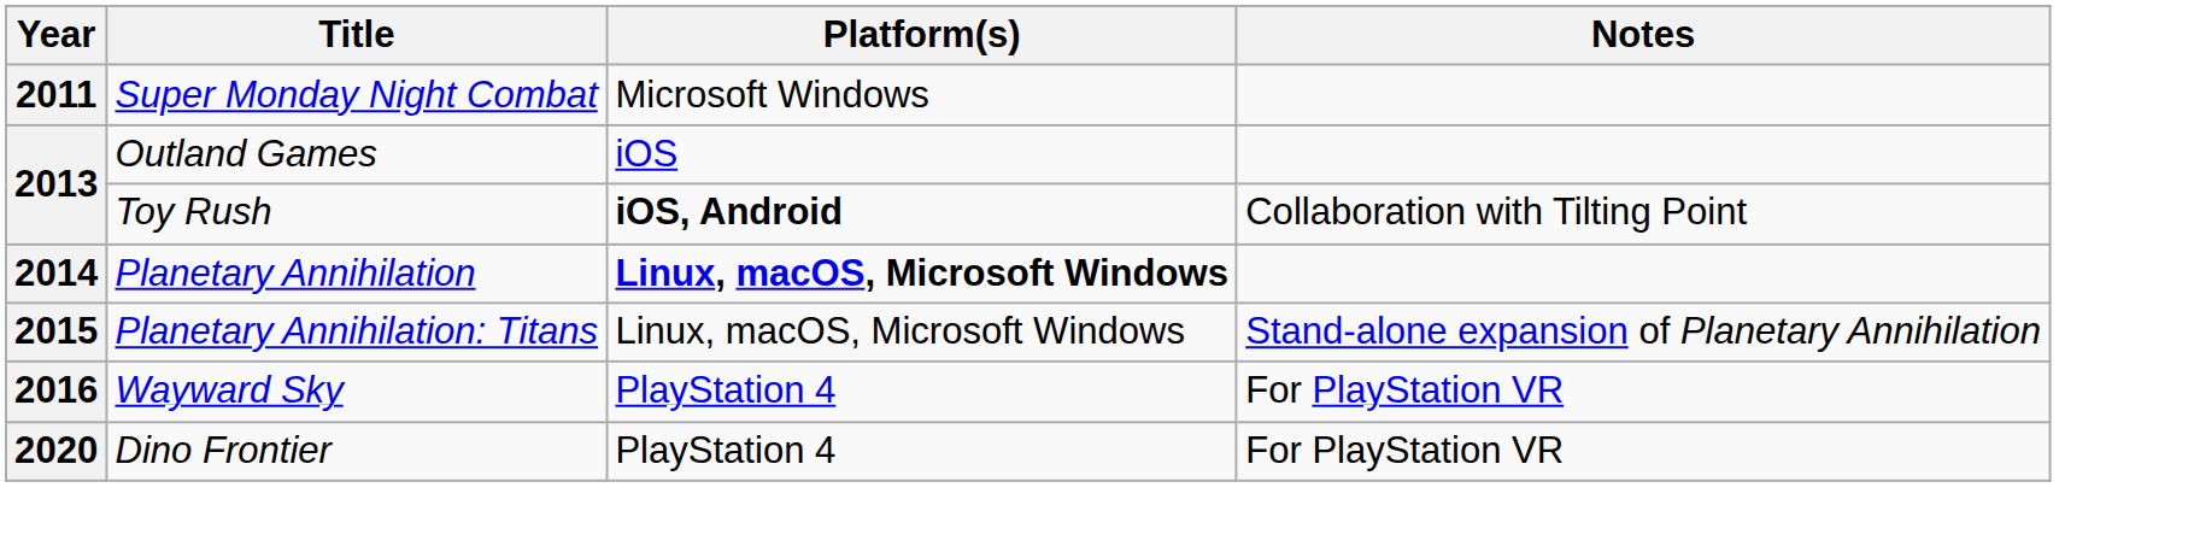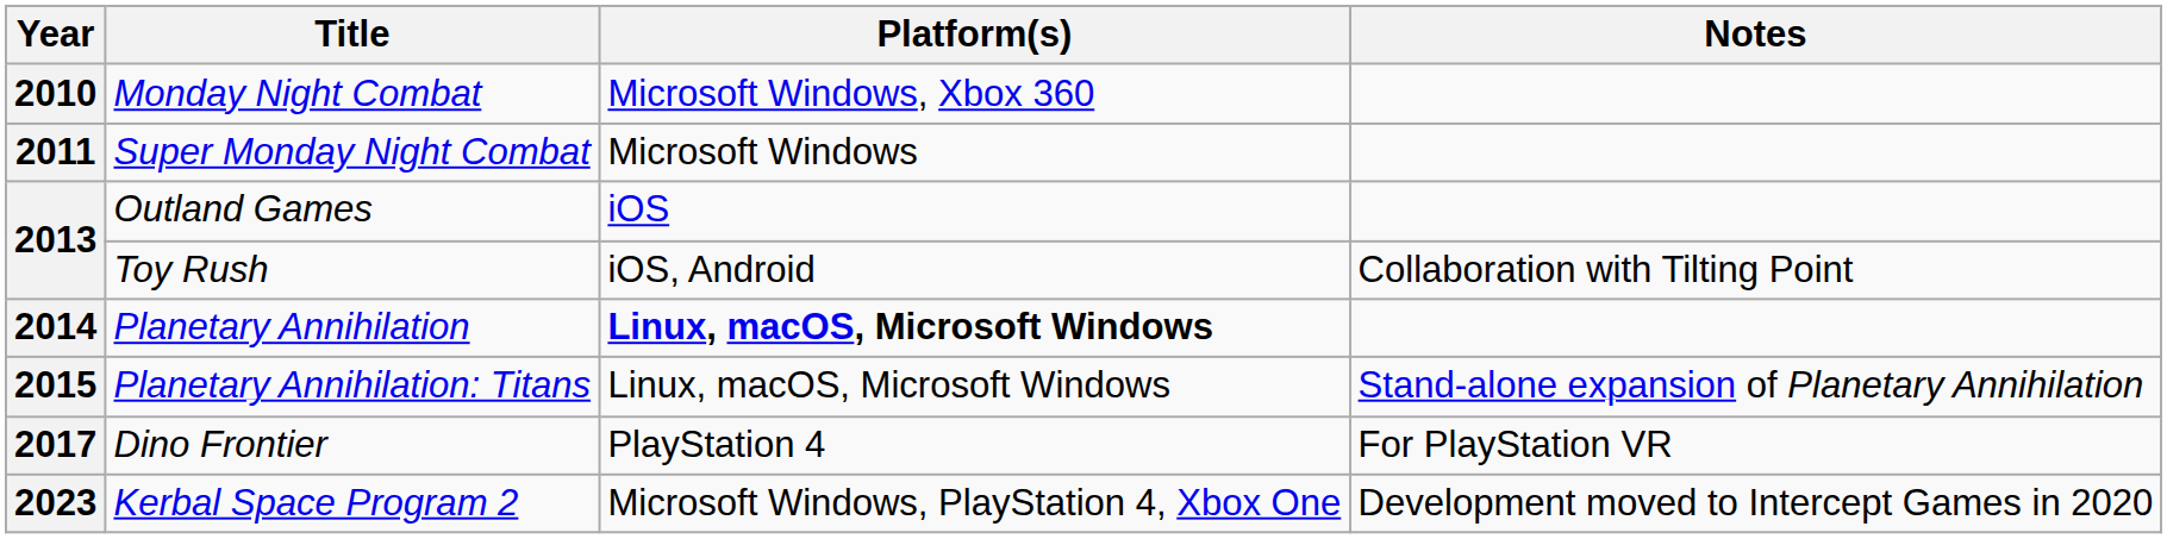 <table class="wikitable sortable">
 <tr>
 <th>Year</th>
 <th>Title</th>
 <th>Platform(s)</th>
 <th>Notes</th>
+</tr>
+<tr>
+<th>2010</th>
+<td><em><a href='#'>Monday Night Combat</a></em></td>
+<td><a href='#'>Microsoft Windows</a>, <a href='#'>Xbox 360</a></td>
+<td></td>
 </tr>
 <tr>
 <th>2011</th>
 <td><em><a href='#'>Super Monday Night Combat</a></em></td>
 <td>Microsoft Windows</td>
 <td></td>
 </tr>
 <tr>
 <th rowspan="2">2013</th>
 <td><em>Outland Games</em></td>
 <td><a href='#'>iOS</a></td>
 <td></td>
 </tr>
 <tr>
 <td><em>Toy Rush</em></td>
-<td><strong>iOS, Android</strong></td>
+<td>iOS, Android</td>
 <td>Collaboration with Tilting Point</td>
 </tr>
 <tr>
 <th>2014</th>
 <td><em><a href='#'>Planetary Annihilation</a></em></td>
 <td><strong><a href='#'>Linux</a>, <a href='#'>macOS</a>, Microsoft Windows</strong></td>
 <td></td>
 </tr>
 <tr>
 <th>2015</th>
 <td><em><a href='#'>Planetary Annihilation: Titans</a></em></td>
 <td>Linux, macOS, Microsoft Windows</td>
 <td><a href='#'>Stand-alone expansion</a> of <em>Planetary Annihilation</em></td>
 </tr>
 <tr>
-<th>2016</th>
-<td><em><a href='#'>Wayward Sky</a></em></td>
-<td><a href='#'>PlayStation 4</a></td>
-<td>For <a href='#'>PlayStation VR</a></td>
-</tr>
-<tr>
-<th>2020</th>
+<th>2017</th>
 <td><em>Dino Frontier</em></td>
 <td>PlayStation 4</td>
 <td>For PlayStation VR</td>
 </tr>
+<tr>
+<th>2023</th>
+<td><em><a href='#'>Kerbal Space Program 2</a></em></td>
+<td>Microsoft Windows, PlayStation 4, <a href='#'>Xbox One</a></td>
+<td>Development moved to Intercept Games in 2020</td>
+</tr>
 </table>
